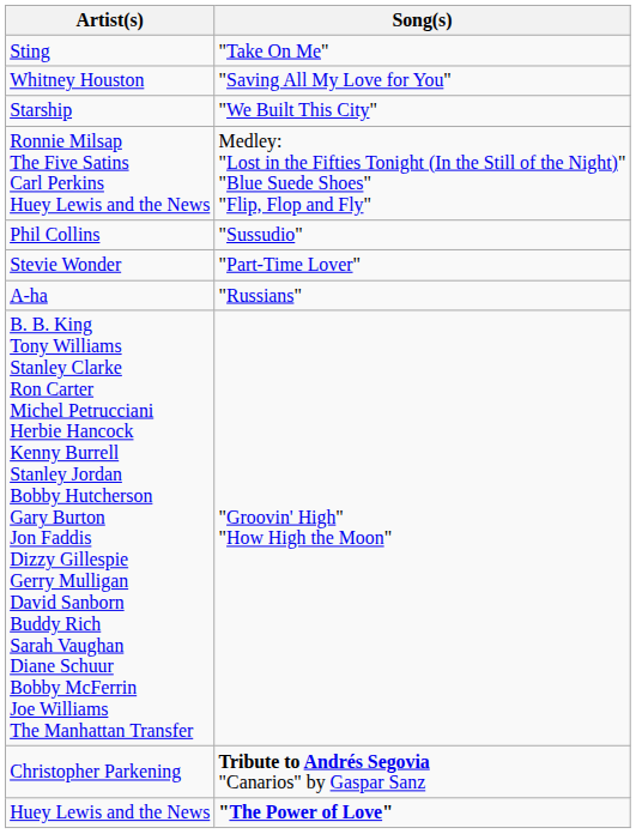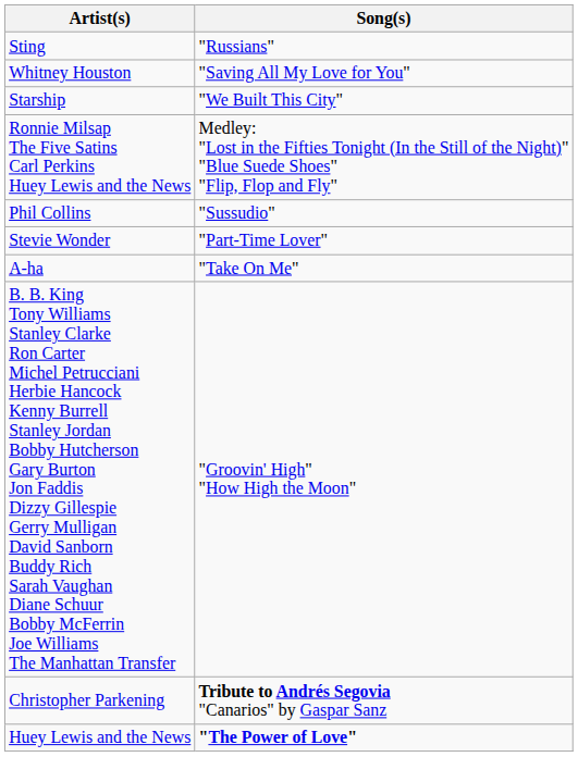 <table class="wikitable plainrowheaders">
 <tr>
 <th scope="col">Artist(s)</th>
 <th scope="col">Song(s)</th>
 </tr>
 <tr>
 <td scope="row"><a href='#'>Sting</a></td>
-<td>"<a href='#'>Take On Me</a>"</td>
+<td>"<a href='#'>Russians</a>"</td>
 </tr>
 <tr>
 <td scope="row"><a href='#'>Whitney Houston</a></td>
 <td>"<a href='#'>Saving All My Love for You</a>"</td>
 </tr>
 <tr>
 <td scope="row"><a href='#'>Starship</a></td>
 <td>"<a href='#'>We Built This City</a>"</td>
 </tr>
 <tr>
 <td scope="row"><a href='#'>Ronnie Milsap</a><br><a href='#'>The Five Satins</a><br><a href='#'>Carl Perkins</a><br><a href='#'>Huey Lewis and the News</a></td>
 <td>Medley:<br>"<a href='#'>Lost in the Fifties Tonight (In the Still of the Night)</a>"<br>"<a href='#'>Blue Suede Shoes</a>"<br>"<a href='#'>Flip, Flop and Fly</a>"</td>
 </tr>
 <tr>
 <td scope="row"><a href='#'>Phil Collins</a></td>
 <td>"<a href='#'>Sussudio</a>"</td>
 </tr>
 <tr>
 <td scope="row"><a href='#'>Stevie Wonder</a></td>
 <td>"<a href='#'>Part-Time Lover</a>"</td>
 </tr>
 <tr>
 <td scope="row"><a href='#'>A-ha</a></td>
-<td>"<a href='#'>Russians</a>"</td>
+<td>"<a href='#'>Take On Me</a>"</td>
 </tr>
 <tr>
 <td scope="row"><a href='#'>B. B. King</a><br><a href='#'>Tony Williams</a><br><a href='#'>Stanley Clarke</a><br><a href='#'>Ron Carter</a><br><a href='#'>Michel Petrucciani</a><br><a href='#'>Herbie Hancock</a><br><a href='#'>Kenny Burrell</a><br><a href='#'>Stanley Jordan</a><br><a href='#'>Bobby Hutcherson</a><br><a href='#'>Gary Burton</a><br><a href='#'>Jon Faddis</a><br><a href='#'>Dizzy Gillespie</a><br><a href='#'>Gerry Mulligan</a><br><a href='#'>David Sanborn</a><br><a href='#'>Buddy Rich</a><br><a href='#'>Sarah Vaughan</a><br><a href='#'>Diane Schuur</a><br><a href='#'>Bobby McFerrin</a><br><a href='#'>Joe Williams</a><br><a href='#'>The Manhattan Transfer</a></td>
 <td>"<a href='#'>Groovin' High</a>"<br>"<a href='#'>How High the Moon</a>"</td>
 </tr>
 <tr>
 <td scope="row"><a href='#'>Christopher Parkening</a></td>
 <td><strong>Tribute to <a href='#'>Andrés Segovia</a></strong><br>"Canarios" by <a href='#'>Gaspar Sanz</a></td>
 </tr>
 <tr>
 <td scope="row"><a href='#'>Huey Lewis and the News</a></td>
 <td><strong>"<a href='#'>The Power of Love</a>"</strong></td>
 </tr>
 </table>
